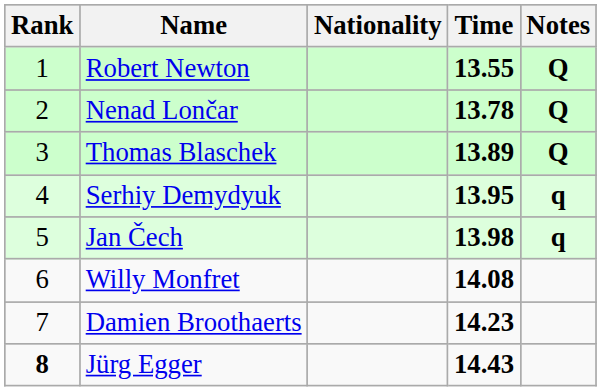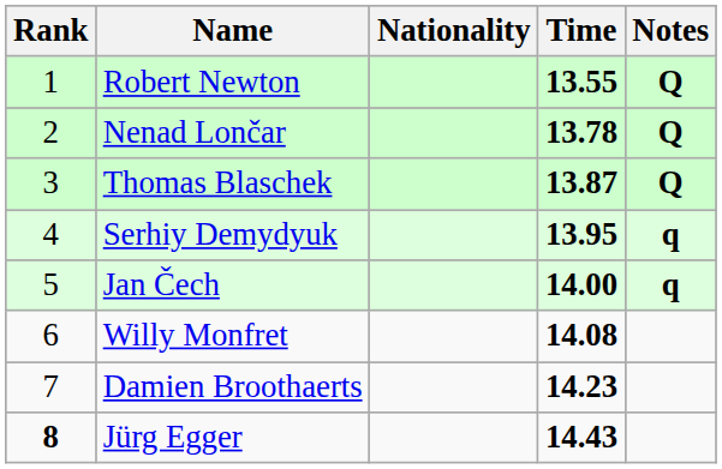 <table class="wikitable sortable" style="text-align:center">
 <tr>
 <th>Rank</th>
 <th>Name</th>
 <th>Nationality</th>
 <th>Time</th>
 <th>Notes</th>
 </tr>
 <tr bgcolor=ccffcc>
 <td>1</td>
 <td align=left><a href='#'>Robert Newton</a></td>
 <td align=left></td>
 <td><strong>13.55</strong></td>
 <td><strong>Q</strong></td>
 </tr>
 <tr bgcolor=ccffcc>
 <td>2</td>
 <td align=left><a href='#'>Nenad Lončar</a></td>
 <td align=left></td>
 <td><strong>13.78</strong></td>
 <td><strong>Q</strong></td>
 </tr>
 <tr bgcolor=ccffcc>
 <td>3</td>
 <td align=left><a href='#'>Thomas Blaschek</a></td>
 <td align=left></td>
-<td><strong>13.89</strong></td>
+<td><strong>13.87</strong></td>
 <td><strong>Q</strong></td>
 </tr>
 <tr bgcolor=ddffdd>
 <td>4</td>
 <td align=left><a href='#'>Serhiy Demydyuk</a></td>
 <td align=left></td>
 <td><strong>13.95</strong></td>
 <td><strong>q</strong></td>
 </tr>
 <tr bgcolor=ddffdd>
 <td>5</td>
 <td align=left><a href='#'>Jan Čech</a></td>
 <td align=left></td>
-<td><strong>13.98</strong></td>
+<td><strong>14.00</strong></td>
 <td><strong>q</strong></td>
 </tr>
 <tr>
 <td>6</td>
 <td align=left><a href='#'>Willy Monfret</a></td>
 <td align=left></td>
 <td><strong>14.08</strong></td>
 <td></td>
 </tr>
 <tr>
 <td>7</td>
 <td align=left><a href='#'>Damien Broothaerts</a></td>
 <td align=left></td>
 <td><strong>14.23</strong></td>
 <td></td>
 </tr>
 <tr>
 <td><strong>8</strong></td>
 <td align=left><a href='#'>Jürg Egger</a></td>
 <td align=left></td>
 <td><strong>14.43</strong></td>
 <td></td>
 </tr>
 </table>
